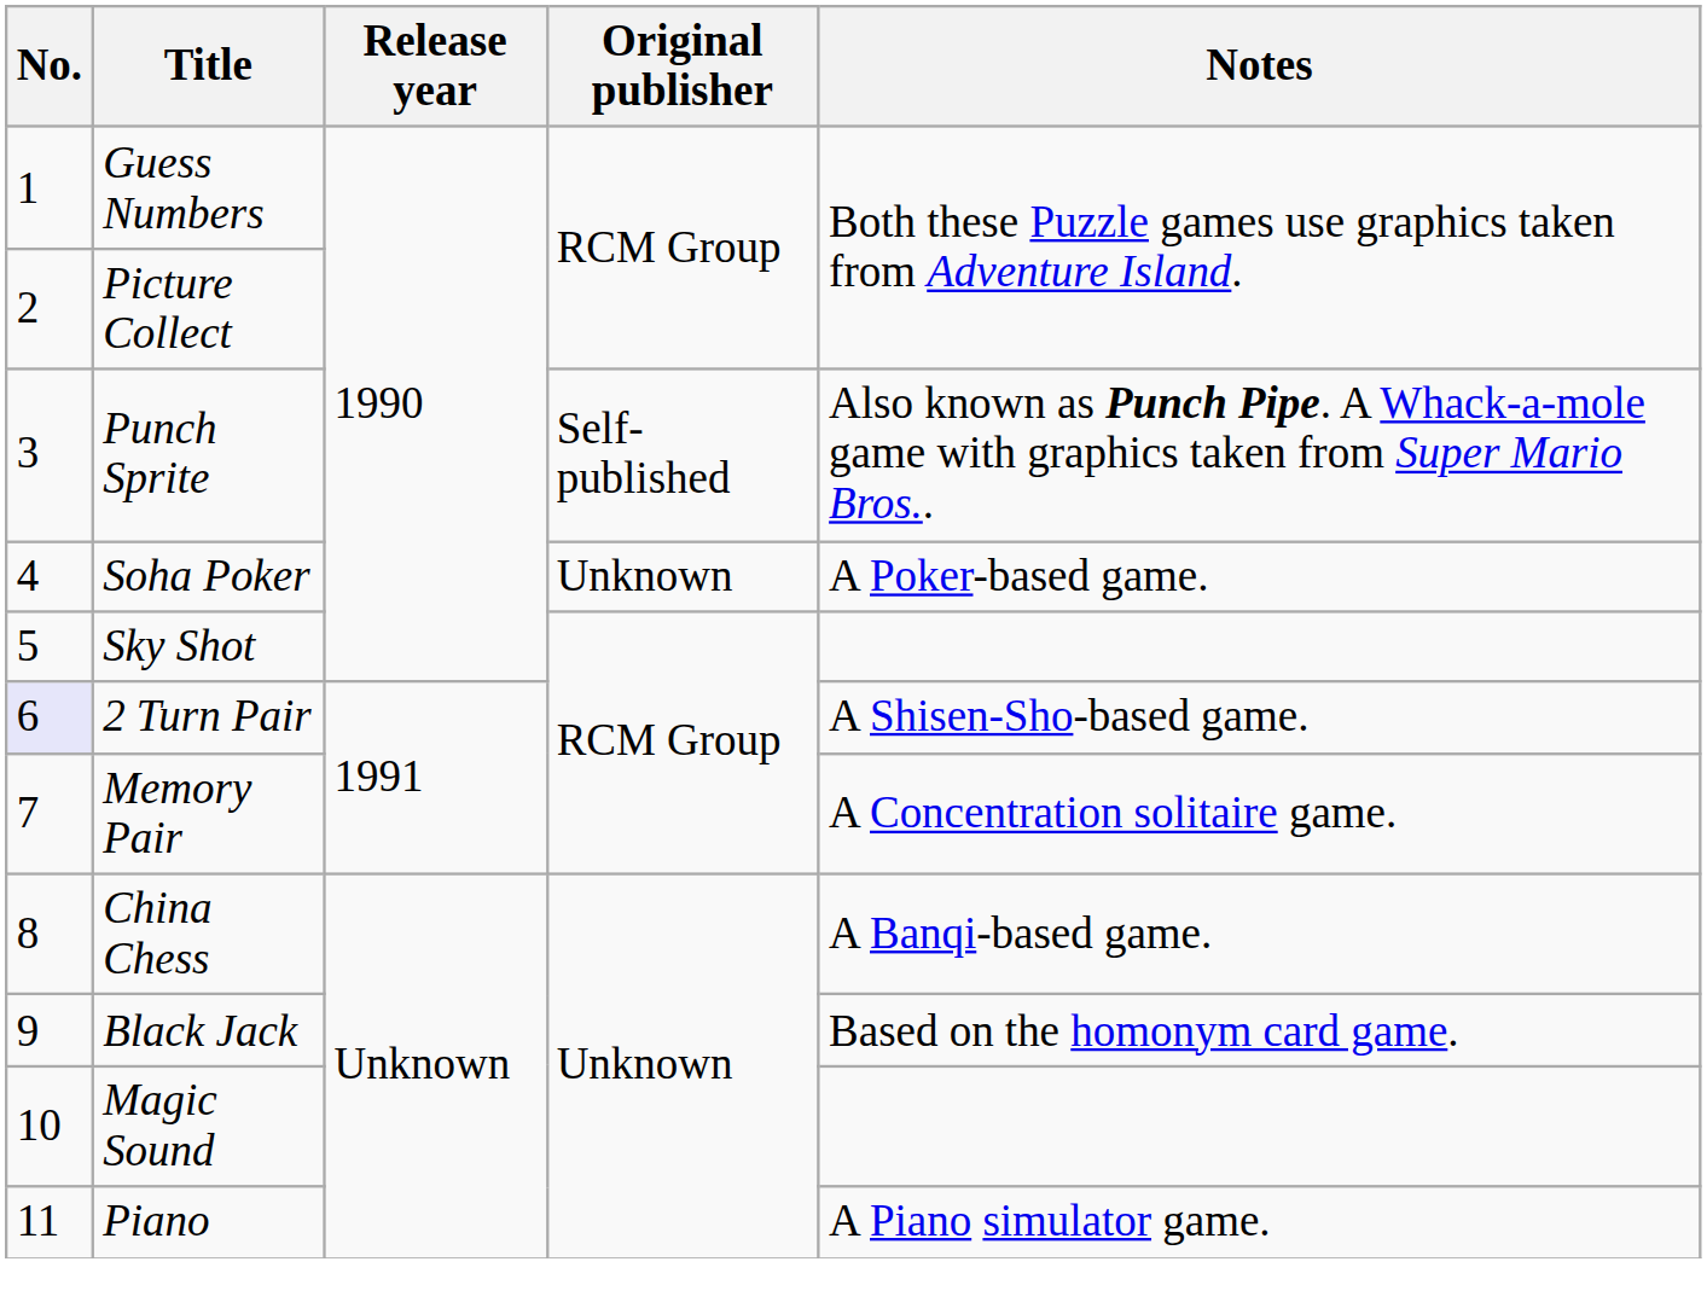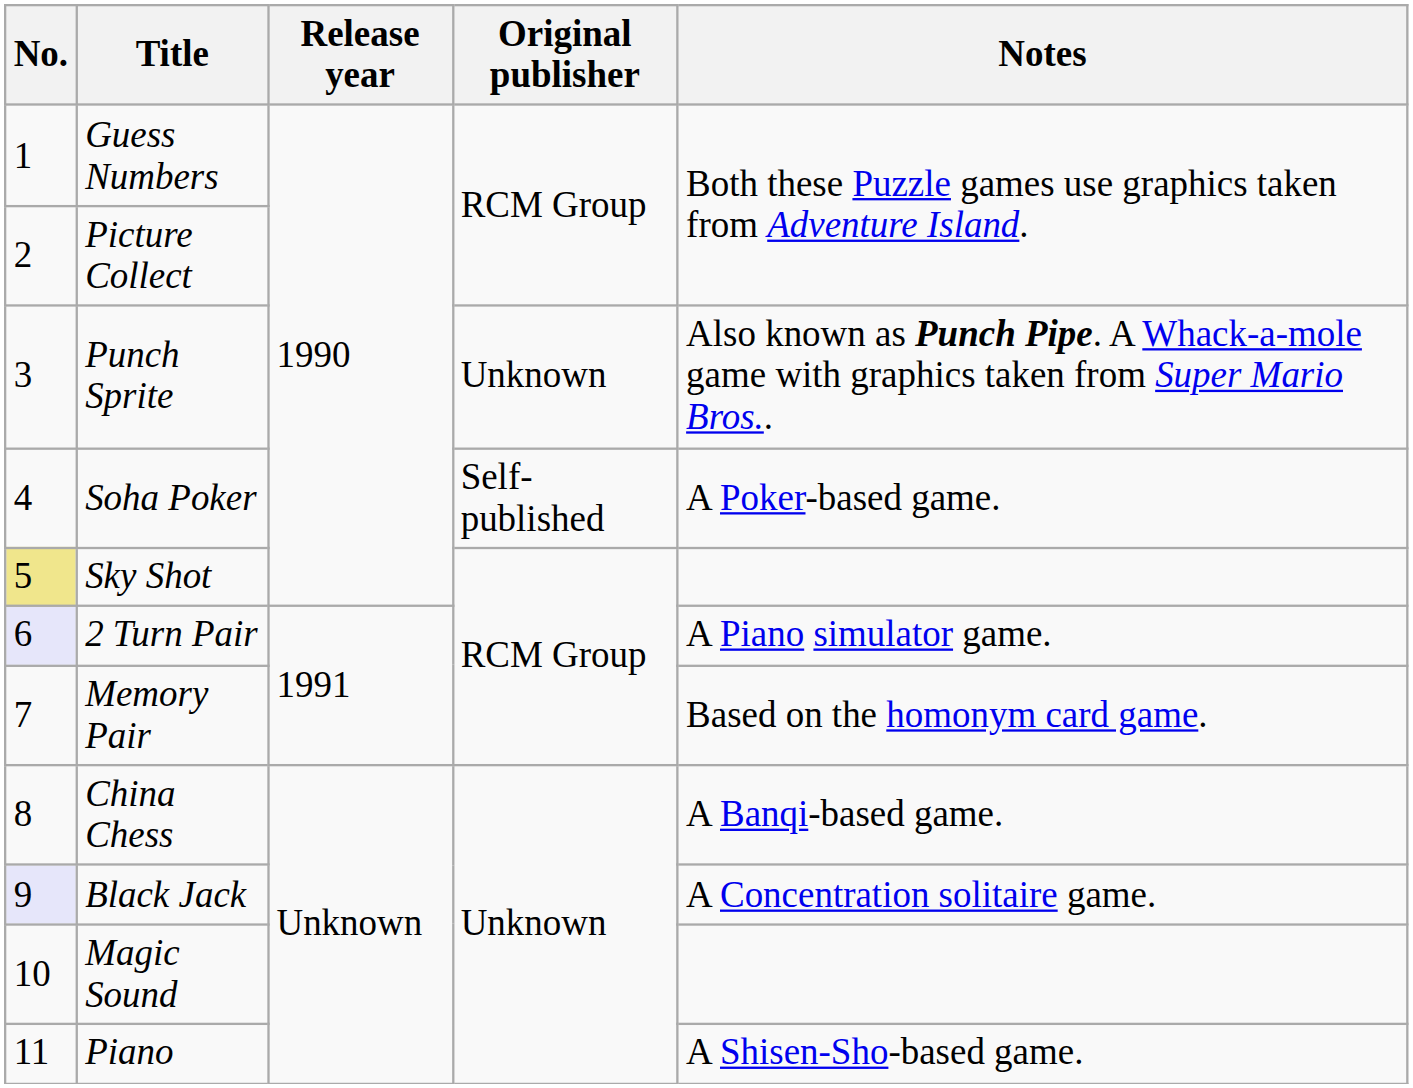 <table class="wikitable sortable" border="1">
 <tr>
 <th scope="col">No.</th>
 <th scope="col">Title</th>
 <th scope="col">Release year</th>
 <th scope="col">Original publisher</th>
 <th scope="col">Notes</th>
 </tr>
 <tr>
 <td>1</td>
 <td><em>Guess Numbers</em></td>
 <td rowspan="5">1990</td>
 <td rowspan="2">RCM Group</td>
 <td rowspan="2">Both these <a href='#'>Puzzle</a> games use graphics taken from <em><a href='#'>Adventure Island</a></em>.</td>
 </tr>
 <tr>
 <td>2</td>
 <td><em>Picture Collect</em></td>
 </tr>
 <tr>
 <td>3</td>
 <td><em>Punch Sprite</em></td>
-<td>Self-published</td>
+<td>Unknown</td>
 <td>Also known as <strong><em>Punch Pipe</em></strong>. A <a href='#'>Whack-a-mole</a> game with graphics taken from <em><a href='#'>Super Mario Bros.</a></em>.</td>
 </tr>
 <tr>
 <td>4</td>
 <td><em>Soha Poker</em></td>
-<td>Unknown</td>
+<td>Self-published</td>
 <td>A <a href='#'>Poker</a>-based game.</td>
 </tr>
 <tr>
-<td>5</td>
+<td style="background: khaki;">5</td>
 <td><em>Sky Shot</em></td>
 <td rowspan="3">RCM Group</td>
 <td></td>
 </tr>
 <tr>
 <td style="background: lavender;">6</td>
 <td><em>2 Turn Pair</em></td>
 <td rowspan="2">1991</td>
-<td>A <a href='#'>Shisen-Sho</a>-based game.</td>
+<td>A <a href='#'>Piano</a> <a href='#'>simulator</a> game.</td>
 </tr>
 <tr>
 <td>7</td>
 <td><em>Memory Pair</em></td>
-<td>A <a href='#'>Concentration solitaire</a> game.</td>
+<td>Based on the <a href='#'>homonym card game</a>.</td>
 </tr>
 <tr>
 <td>8</td>
 <td><em>China Chess</em></td>
 <td rowspan="4">Unknown</td>
 <td rowspan="4">Unknown</td>
 <td>A <a href='#'>Banqi</a>-based game.</td>
 </tr>
 <tr>
-<td>9</td>
+<td style="background: lavender;">9</td>
 <td><em>Black Jack</em></td>
-<td>Based on the <a href='#'>homonym card game</a>.</td>
+<td>A <a href='#'>Concentration solitaire</a> game.</td>
 </tr>
 <tr>
 <td>10</td>
 <td><em>Magic Sound</em></td>
 <td></td>
 </tr>
 <tr>
 <td>11</td>
 <td><em>Piano</em></td>
-<td>A <a href='#'>Piano</a> <a href='#'>simulator</a> game.</td>
+<td>A <a href='#'>Shisen-Sho</a>-based game.</td>
 </tr>
 </table>
